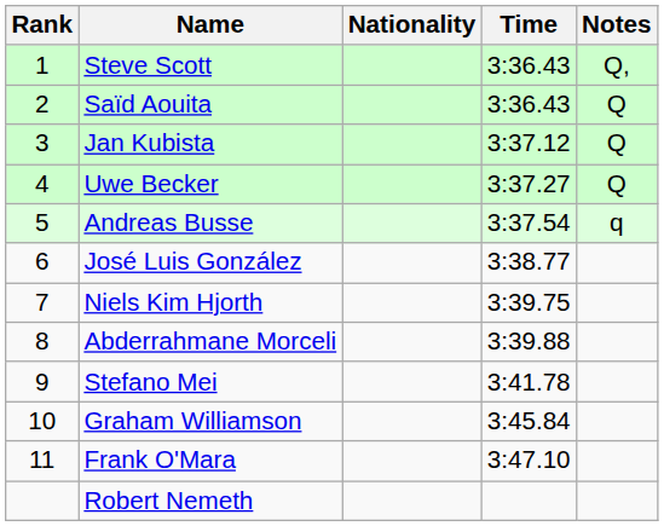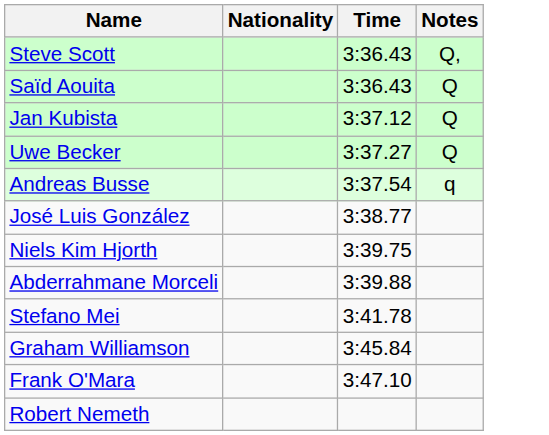 <table class="wikitable sortable" style="text-align:center">
 <tr>
-<th>Rank</th>
 <th>Name</th>
 <th>Nationality</th>
 <th>Time</th>
 <th>Notes</th>
 </tr>
 <tr style="background:#ccffcc;">
-<td align="center">1</td>
 <td align=left><a href='#'>Steve Scott</a></td>
 <td align=left></td>
 <td align="center">3:36.43</td>
 <td>Q, </td>
 </tr>
 <tr style="background:#ccffcc;">
-<td align="center">2</td>
 <td align=left><a href='#'>Saïd Aouita</a></td>
 <td align=left></td>
 <td align="center">3:36.43</td>
 <td>Q</td>
 </tr>
 <tr style="background:#ccffcc;">
-<td align="center">3</td>
 <td align=left><a href='#'>Jan Kubista</a></td>
 <td align=left></td>
 <td align="center">3:37.12</td>
 <td>Q</td>
 </tr>
 <tr style="background:#ccffcc;">
-<td align="center">4</td>
 <td align=left><a href='#'>Uwe Becker</a></td>
 <td align=left></td>
 <td align="center">3:37.27</td>
 <td>Q</td>
 </tr>
 <tr style="background:#ddffdd;">
-<td align="center">5</td>
 <td align=left><a href='#'>Andreas Busse</a></td>
 <td align=left></td>
 <td align="center">3:37.54</td>
 <td>q</td>
 </tr>
 <tr>
-<td align="center">6</td>
 <td align=left><a href='#'>José Luis González</a></td>
 <td align=left></td>
 <td align="center">3:38.77</td>
 <td></td>
 </tr>
 <tr>
-<td align="center">7</td>
 <td align=left><a href='#'>Niels Kim Hjorth</a></td>
 <td align=left></td>
 <td align="center">3:39.75</td>
 <td></td>
 </tr>
 <tr>
-<td align="center">8</td>
 <td align=left><a href='#'>Abderrahmane Morceli</a></td>
 <td align=left></td>
 <td align="center">3:39.88</td>
 <td></td>
 </tr>
 <tr>
-<td align="center">9</td>
 <td align=left><a href='#'>Stefano Mei</a></td>
 <td align=left></td>
 <td align="center">3:41.78</td>
 <td></td>
 </tr>
 <tr>
-<td align="center">10</td>
 <td align=left><a href='#'>Graham Williamson</a></td>
 <td align=left></td>
 <td align="center">3:45.84</td>
 <td></td>
 </tr>
 <tr>
-<td align="center">11</td>
 <td align=left><a href='#'>Frank O'Mara</a></td>
 <td align=left></td>
 <td align="center">3:47.10</td>
 <td></td>
 </tr>
 <tr>
-<td align="center"></td>
 <td align=left><a href='#'>Robert Nemeth</a></td>
 <td align=left></td>
 <td></td>
 <td align="center"></td>
 </tr>
 </table>
